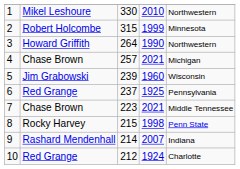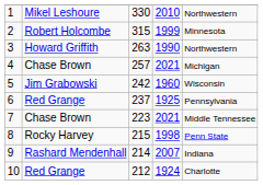 <table class="wikitable">
 <tr>
 </tr>
 <tr>
 <td>1</td>
 <td><a href='#'>Mikel Leshoure</a></td>
 <td>330</td>
 <td><a href='#'>2010</a></td>
 <td style="font-size:80%;">Northwestern</td>
 </tr>
 <tr>
 <td>2</td>
 <td><a href='#'>Robert Holcombe</a></td>
 <td>315</td>
 <td><a href='#'>1999</a></td>
 <td style="font-size:80%;">Minnesota</td>
 </tr>
 <tr>
 <td>3</td>
 <td><a href='#'>Howard Griffith</a></td>
-<td>264</td>
+<td>263</td>
 <td><a href='#'>1990</a></td>
 <td style="font-size:80%;">Northwestern</td>
 </tr>
 <tr>
 <td>4</td>
 <td>Chase Brown</td>
 <td>257</td>
 <td><a href='#'>2021</a></td>
 <td style="font-size:80%;">Michigan</td>
 </tr>
 <tr>
 <td>5</td>
 <td><a href='#'>Jim Grabowski</a></td>
-<td>239</td>
+<td>242</td>
 <td><a href='#'>1960</a></td>
 <td style="font-size:80%;">Wisconsin</td>
 </tr>
 <tr>
 <td>6</td>
 <td><a href='#'>Red Grange</a></td>
 <td>237</td>
 <td><a href='#'>1925</a></td>
 <td style="font-size:80%;">Pennsylvania</td>
 </tr>
 <tr>
 <td>7</td>
 <td>Chase Brown</td>
 <td>223</td>
 <td><a href='#'>2021</a></td>
 <td style="font-size:80%;">Middle Tennessee</td>
 </tr>
 <tr>
 <td>8</td>
 <td>Rocky Harvey</td>
 <td>215</td>
 <td><a href='#'>1998</a></td>
 <td style="font-size:80%;"><a href='#'>Penn State</a></td>
 </tr>
 <tr>
 <td>9</td>
 <td><a href='#'>Rashard Mendenhall</a></td>
 <td>214</td>
 <td><a href='#'>2007</a></td>
 <td style="font-size:80%;">Indiana</td>
 </tr>
 <tr>
 <td>10</td>
 <td><a href='#'>Red Grange</a></td>
 <td>212</td>
 <td><a href='#'>1924</a></td>
 <td style="font-size:80%;">Charlotte</td>
 </tr>
 </table>
